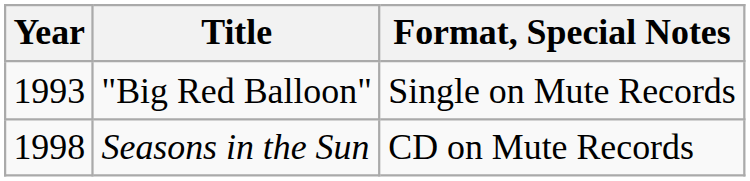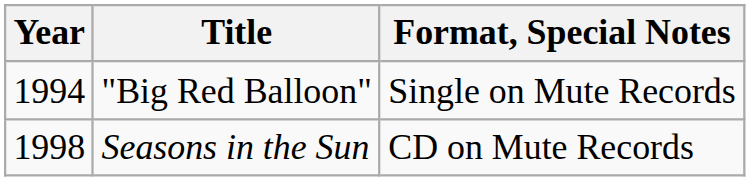 <table class="wikitable">
 <tr>
 <th>Year</th>
 <th>Title</th>
 <th>Format, Special Notes</th>
 </tr>
 <tr>
-<td>1993</td>
+<td>1994</td>
 <td>"Big Red Balloon"</td>
 <td>Single on Mute Records</td>
 </tr>
 <tr>
 <td>1998</td>
 <td><em>Seasons in the Sun</em></td>
 <td>CD on Mute Records</td>
 </tr>
 </table>
